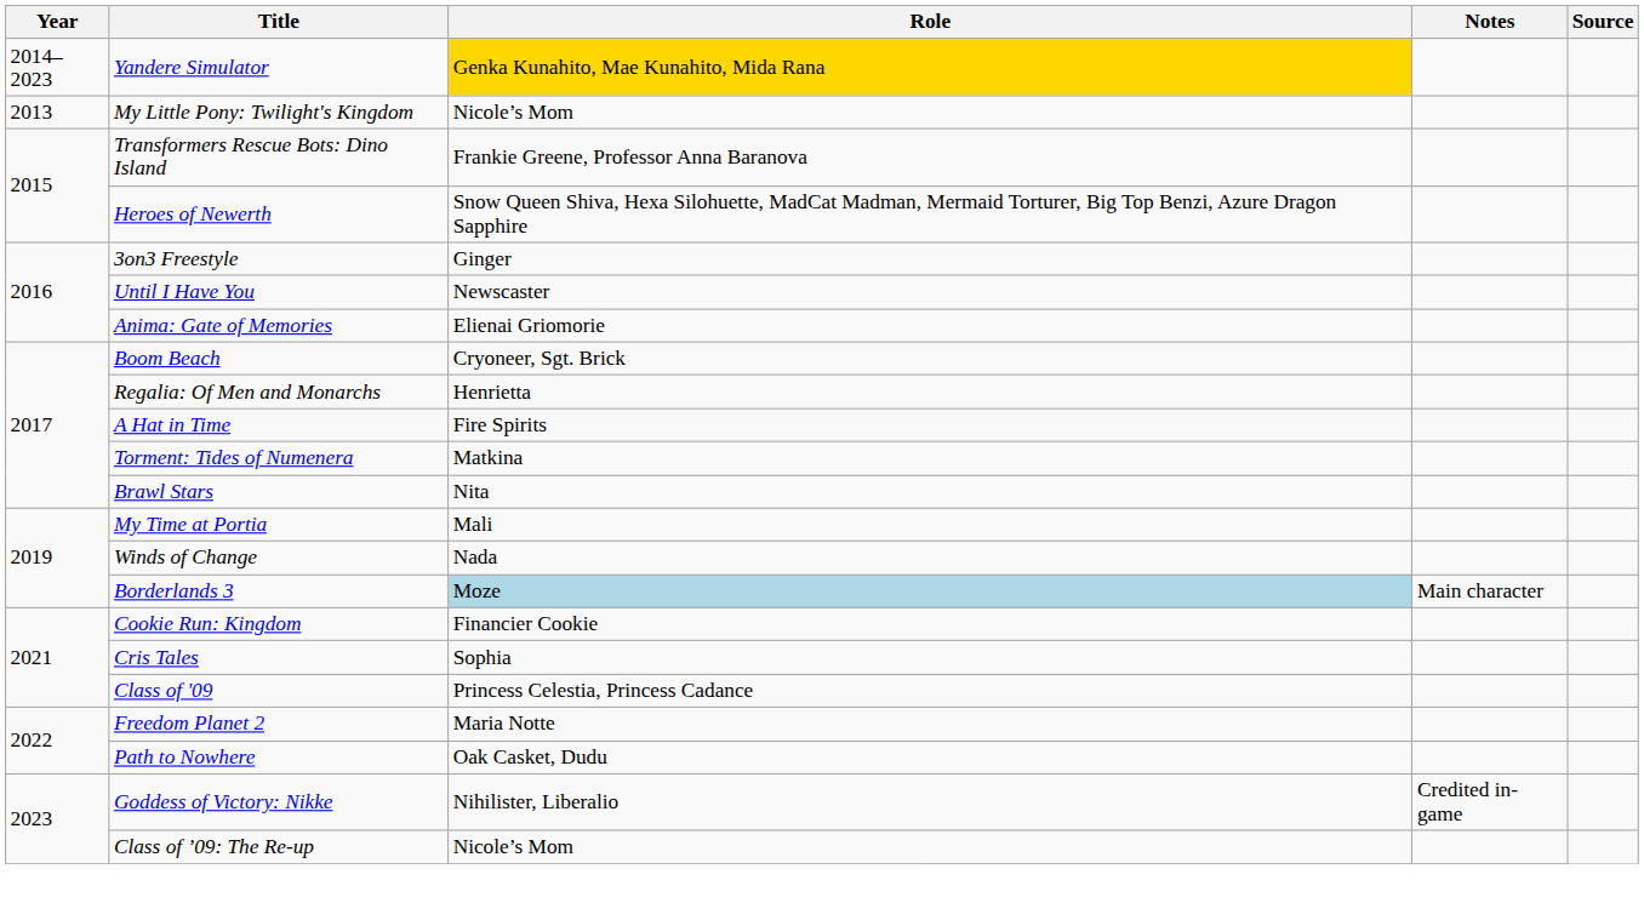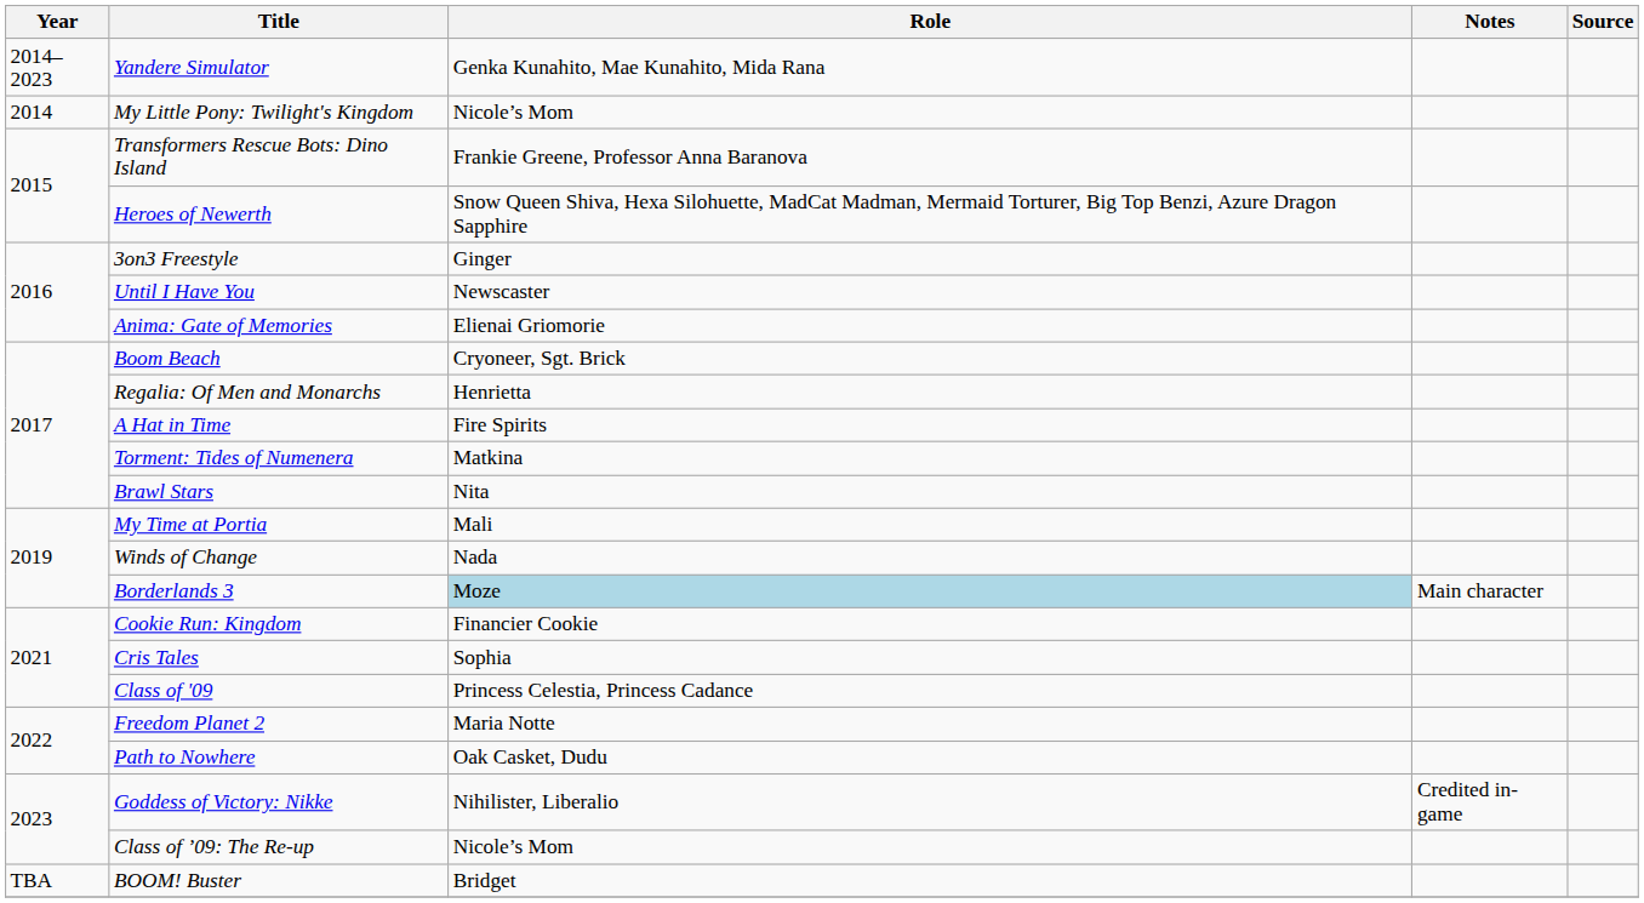 <table class="wikitable sortable plainrowheaders">
 <tr>
 <th>Year</th>
 <th>Title</th>
 <th>Role</th>
 <th class="unsortable">Notes</th>
 <th class="unsortable">Source</th>
 </tr>
 <tr>
 <td>2014–2023</td>
 <td><em><a href='#'>Yandere Simulator</a></em></td>
-<td style="background: gold;">Genka Kunahito, Mae Kunahito, Mida Rana</td>
+<td>Genka Kunahito, Mae Kunahito, Mida Rana</td>
 <td></td>
 <td></td>
 </tr>
 <tr>
-<td>2013</td>
+<td>2014</td>
 <td><em>My Little Pony: Twilight's Kingdom</em></td>
 <td>Nicole’s Mom</td>
 <td></td>
 <td></td>
 </tr>
 <tr>
 <td rowspan="2">2015</td>
 <td><em>Transformers Rescue Bots: Dino Island</em></td>
 <td>Frankie Greene, Professor Anna Baranova</td>
 <td></td>
 <td></td>
 </tr>
 <tr>
 <td><em><a href='#'>Heroes of Newerth</a></em></td>
 <td>Snow Queen Shiva, Hexa Silohuette, MadCat Madman, Mermaid Torturer, Big Top Benzi, Azure Dragon Sapphire</td>
 <td></td>
 <td><br></td>
 </tr>
 <tr>
 <td rowspan="3">2016</td>
 <td><em>3on3 Freestyle</em></td>
 <td>Ginger</td>
 <td></td>
 <td></td>
 </tr>
 <tr>
 <td><em><a href='#'>Until I Have You</a></em></td>
 <td>Newscaster</td>
 <td></td>
 <td></td>
 </tr>
 <tr>
 <td><em><a href='#'>Anima: Gate of Memories</a></em></td>
 <td>Elienai Griomorie</td>
 <td></td>
 <td></td>
 </tr>
 <tr>
 <td rowspan="5">2017</td>
 <td><em><a href='#'>Boom Beach</a></em></td>
 <td>Cryoneer, Sgt. Brick</td>
 <td></td>
 <td></td>
 </tr>
 <tr>
 <td><em>Regalia: Of Men and Monarchs</em></td>
 <td>Henrietta</td>
 <td></td>
 <td></td>
 </tr>
 <tr>
 <td><em><a href='#'>A Hat in Time</a></em></td>
 <td>Fire Spirits</td>
 <td></td>
 <td></td>
 </tr>
 <tr>
 <td><em><a href='#'>Torment: Tides of Numenera</a></em></td>
 <td>Matkina</td>
 <td></td>
 <td></td>
 </tr>
 <tr>
 <td><em><a href='#'>Brawl Stars</a></em></td>
 <td>Nita</td>
 <td></td>
 <td></td>
 </tr>
 <tr>
 <td rowspan="3">2019</td>
 <td><em><a href='#'>My Time at Portia</a></em></td>
 <td>Mali</td>
 <td></td>
 <td></td>
 </tr>
 <tr>
 <td><em>Winds of Change</em></td>
 <td>Nada</td>
 <td></td>
 <td></td>
 </tr>
 <tr>
 <td><em><a href='#'>Borderlands 3</a></em></td>
 <td style="background: lightblue;">Moze</td>
 <td>Main character</td>
 <td></td>
 </tr>
 <tr>
 <td rowspan="3">2021</td>
 <td><em><a href='#'>Cookie Run: Kingdom</a></em></td>
 <td>Financier Cookie</td>
 <td></td>
 <td></td>
 </tr>
 <tr>
 <td><em><a href='#'>Cris Tales</a></em></td>
 <td>Sophia</td>
 <td></td>
 <td></td>
 </tr>
 <tr>
 <td><em><a href='#'>Class of '09</a></em></td>
 <td>Princess Celestia, Princess Cadance</td>
 <td></td>
 <td></td>
 </tr>
 <tr>
 <td rowspan="2">2022</td>
 <td><em><a href='#'>Freedom Planet 2</a></em></td>
 <td>Maria Notte</td>
 <td></td>
 <td></td>
 </tr>
 <tr>
 <td><em><a href='#'>Path to Nowhere</a></em></td>
 <td>Oak Casket, Dudu</td>
 <td></td>
 <td></td>
 </tr>
 <tr>
 <td rowspan="2">2023</td>
 <td><em><a href='#'>Goddess of Victory: Nikke</a></em></td>
 <td>Nihilister, Liberalio</td>
 <td>Credited in-game</td>
 <td></td>
 </tr>
 <tr>
 <td><em>Class of ’09: The Re-up</em></td>
 <td>Nicole’s Mom</td>
 <td></td>
 </tr>
 <tr>
+<td>TBA</td>
+<td><em>BOOM! Buster</em></td>
+<td>Bridget</td>
+<td></td>
+<td></td>
+</tr>
+<tr>
 </tr>
 </table>
